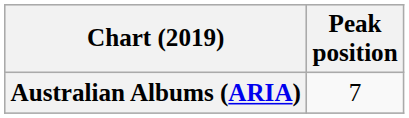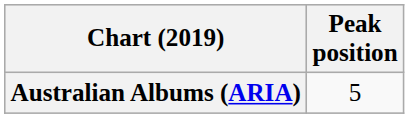 <table class="wikitable plainrowheaders" style="text-align:center">
 <tr>
 <th scope="col">Chart (2019)</th>
 <th scope="col">Peak<br>position</th>
 </tr>
 <tr>
 <th scope="row">Australian Albums (<a href='#'>ARIA</a>)</th>
-<td>7</td>
+<td>5</td>
 </tr>
 </table>
